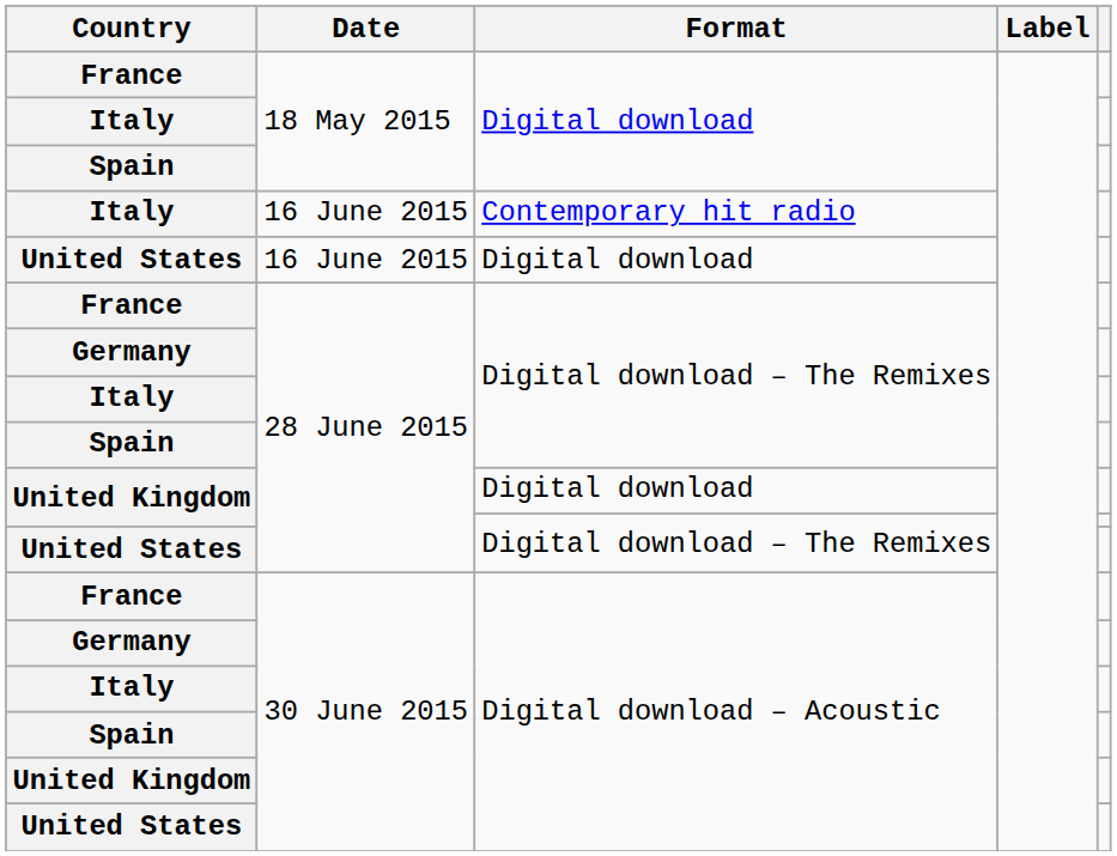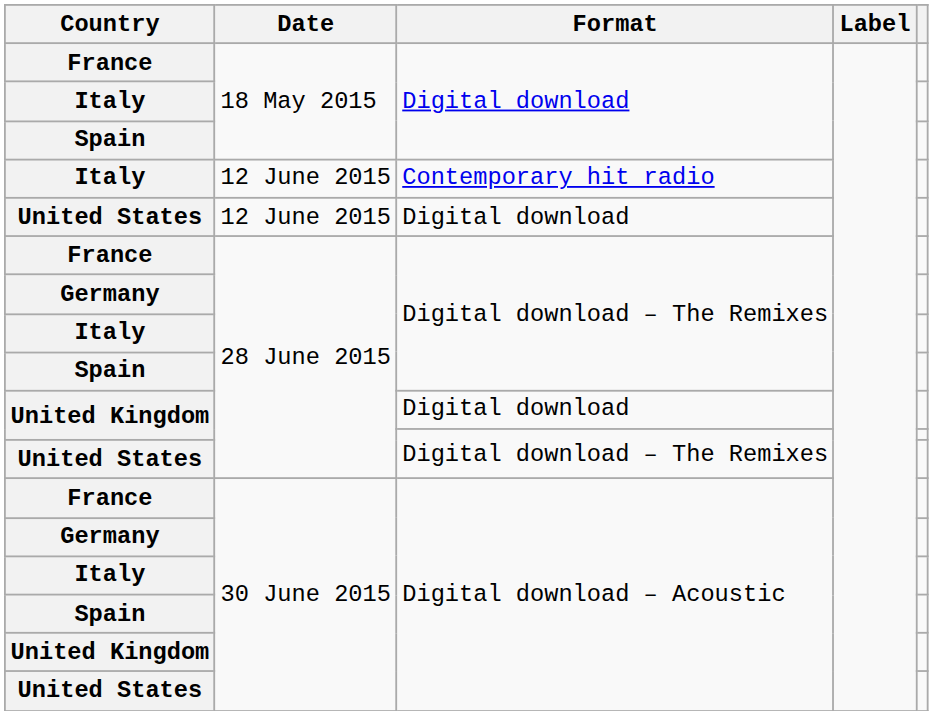 <table class="wikitable plainrowheaders">
 <tr>
 <th scope="col">Country</th>
 <th scope="col">Date</th>
 <th scope="col">Format</th>
 <th scope="col">Label</th>
 <th scope="col"></th>
 </tr>
 <tr>
 <th scope="row">France</th>
 <td rowspan="3">18 May 2015</td>
 <td rowspan="3"><a href='#'>Digital download</a></td>
 <td rowspan="18"></td>
 <td></td>
 </tr>
 <tr>
 <th scope="row">Italy</th>
 <td></td>
 </tr>
 <tr>
 <th scope="row">Spain</th>
 <td></td>
 </tr>
 <tr>
 <th scope="row">Italy</th>
-<td>16 June 2015</td>
+<td>12 June 2015</td>
 <td><a href='#'>Contemporary hit radio</a></td>
 <td></td>
 </tr>
 <tr>
 <th scope="row">United States</th>
-<td>16 June 2015</td>
+<td>12 June 2015</td>
 <td>Digital download</td>
 <td></td>
 </tr>
 <tr>
 <th scope="row">France</th>
 <td rowspan="7">28 June 2015</td>
 <td rowspan="4">Digital download – The Remixes</td>
 <td></td>
 </tr>
 <tr>
 <th scope="row">Germany</th>
 <td></td>
 </tr>
 <tr>
 <th scope="row">Italy</th>
 <td></td>
 </tr>
 <tr>
 <th scope="row">Spain</th>
 <td></td>
 </tr>
 <tr>
 <th scope="row" rowspan="2">United Kingdom</th>
 <td rowspan="1">Digital download</td>
 <td></td>
 </tr>
 <tr>
 <td rowspan="2">Digital download – The Remixes</td>
 <td></td>
 </tr>
 <tr>
 <th scope="row">United States</th>
 <td></td>
 </tr>
 <tr>
 <th scope="row">France</th>
 <td rowspan="6">30 June 2015</td>
 <td rowspan="6">Digital download – Acoustic</td>
 <td></td>
 </tr>
 <tr>
 <th scope="row">Germany</th>
 <td></td>
 </tr>
 <tr>
 <th scope="row">Italy</th>
 <td></td>
 </tr>
 <tr>
 <th scope="row">Spain</th>
 <td></td>
 </tr>
 <tr>
 <th scope="row">United Kingdom</th>
 <td></td>
 </tr>
 <tr>
 <th scope="row">United States</th>
 <td></td>
 </tr>
 </table>
